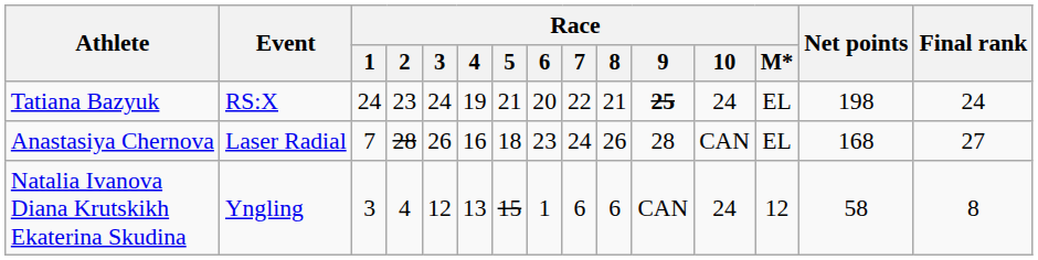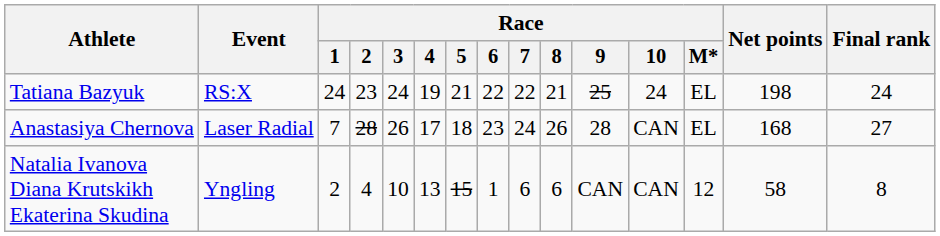 <table class="wikitable" style="font-size:90%">
 <tr>
 <th rowspan="2">Athlete</th>
 <th rowspan="2">Event</th>
 <th colspan=11>Race</th>
 <th rowspan=2>Net points</th>
 <th rowspan=2>Final rank</th>
 </tr>
 <tr style="font-size:95%">
 <th>1</th>
 <th>2</th>
 <th>3</th>
 <th>4</th>
 <th>5</th>
 <th>6</th>
 <th>7</th>
 <th>8</th>
 <th>9</th>
 <th>10</th>
 <th>M*</th>
 </tr>
 <tr align=center>
 <td align=left><a href='#'>Tatiana Bazyuk</a></td>
 <td align=left><a href='#'>RS:X</a></td>
 <td>24</td>
 <td>23</td>
 <td>24</td>
 <td>19</td>
 <td>21</td>
-<td>20</td>
+<td>22</td>
 <td>22</td>
 <td>21</td>
-<td><strong><s>25</s></strong></td>
+<td><s>25</s></td>
 <td>24</td>
 <td>EL</td>
 <td>198</td>
 <td>24</td>
 </tr>
 <tr align=center>
 <td align=left><a href='#'>Anastasiya Chernova</a></td>
 <td align=left><a href='#'>Laser Radial</a></td>
 <td>7</td>
 <td><s>28</s></td>
 <td>26</td>
-<td>16</td>
+<td>17</td>
 <td>18</td>
 <td>23</td>
 <td>24</td>
 <td>26</td>
 <td>28</td>
 <td>CAN</td>
 <td>EL</td>
 <td>168</td>
 <td>27</td>
 </tr>
 <tr align=center>
 <td align=left><a href='#'>Natalia Ivanova</a> <br><a href='#'>Diana Krutskikh</a><br><a href='#'>Ekaterina Skudina</a></td>
 <td align=left><a href='#'>Yngling</a></td>
-<td>3</td>
+<td>2</td>
 <td>4</td>
-<td>12</td>
+<td>10</td>
 <td>13</td>
 <td><s>15</s></td>
 <td>1</td>
 <td>6</td>
 <td>6</td>
 <td>CAN</td>
-<td>24</td>
+<td>CAN</td>
 <td>12</td>
 <td>58</td>
 <td>8</td>
 </tr>
 </table>
